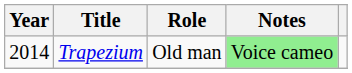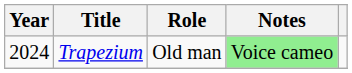 <table class="wikitable sortable">
 <tr>
 <th>Year</th>
 <th>Title</th>
 <th>Role</th>
 <th class="unsortable">Notes</th>
 <th class="unsortable"></th>
 </tr>
 <tr>
-<td>2014</td>
+<td>2024</td>
 <td><em><a href='#'>Trapezium</a></em></td>
 <td>Old man</td>
 <td style="background: lightgreen;">Voice cameo</td>
 <td></td>
 </tr>
 <tr>
 </tr>
 </table>
